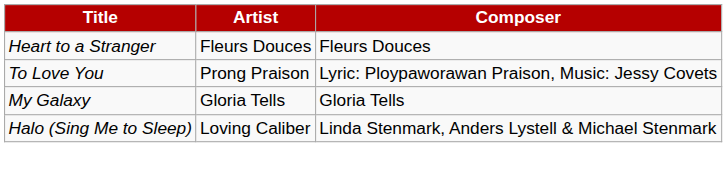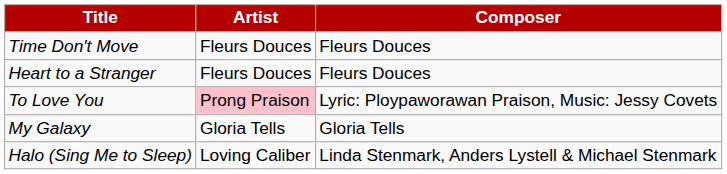 <table class="wikitable">
 <tr>
 <th style="background-color:#B50000; color:white;">Title</th>
 <th style="background-color:#B50000; color:white;">Artist</th>
 <th style="background-color:#B50000; color:white;">Composer</th>
+</tr>
+<tr>
+<td><em>Time Don't Move</em></td>
+<td>Fleurs Douces</td>
+<td>Fleurs Douces</td>
 </tr>
 <tr>
 <td><em>Heart to a Stranger</em></td>
 <td>Fleurs Douces</td>
 <td>Fleurs Douces</td>
 </tr>
 <tr>
 <td><em>To Love You</em></td>
-<td>Prong Praison</td>
+<td style="background: pink;">Prong Praison</td>
 <td>Lyric: Ploypaworawan Praison, Music: Jessy Covets</td>
 </tr>
 <tr>
 <td><em>My Galaxy</em></td>
 <td>Gloria Tells</td>
 <td>Gloria Tells</td>
 </tr>
 <tr>
 <td><em>Halo (Sing Me to Sleep)</em></td>
 <td>Loving Caliber</td>
 <td>Linda Stenmark, Anders Lystell & Michael Stenmark</td>
 </tr>
 </table>
